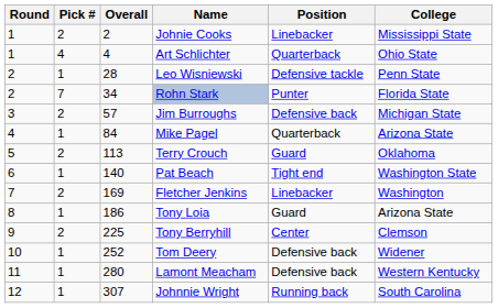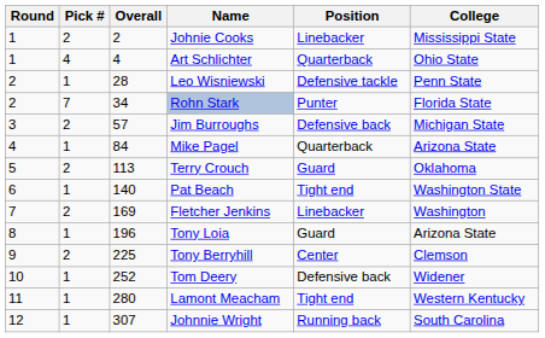 <table class="wikitable sortable sortable" style="width: 100%">
 <tr>
 <th>Round</th>
 <th>Pick #</th>
 <th>Overall</th>
 <th>Name</th>
 <th>Position</th>
 <th>College</th>
 </tr>
 <tr>
 <td>1</td>
 <td>2</td>
 <td>2</td>
 <td><a href='#'>Johnie Cooks</a></td>
 <td><a href='#'>Linebacker</a></td>
 <td><a href='#'>Mississippi State</a></td>
 </tr>
 <tr>
 <td>1</td>
 <td>4</td>
 <td>4</td>
 <td><a href='#'>Art Schlichter</a></td>
 <td><a href='#'>Quarterback</a></td>
 <td><a href='#'>Ohio State</a></td>
 </tr>
 <tr>
 <td>2</td>
 <td>1</td>
 <td>28</td>
 <td><a href='#'>Leo Wisniewski</a></td>
 <td><a href='#'>Defensive tackle</a></td>
 <td><a href='#'>Penn State</a></td>
 </tr>
 <tr>
 <td>2</td>
 <td>7</td>
 <td>34</td>
 <td bgcolor=lightsteelblue><a href='#'>Rohn Stark</a></td>
 <td><a href='#'>Punter</a></td>
 <td><a href='#'>Florida State</a></td>
 </tr>
 <tr>
 <td>3</td>
 <td>2</td>
 <td>57</td>
 <td><a href='#'>Jim Burroughs</a></td>
 <td><a href='#'>Defensive back</a></td>
 <td><a href='#'>Michigan State</a></td>
 </tr>
 <tr>
 <td>4</td>
 <td>1</td>
 <td>84</td>
 <td><a href='#'>Mike Pagel</a></td>
 <td>Quarterback</td>
 <td><a href='#'>Arizona State</a></td>
 </tr>
 <tr>
 <td>5</td>
 <td>2</td>
 <td>113</td>
 <td><a href='#'>Terry Crouch</a></td>
 <td><a href='#'>Guard</a></td>
 <td><a href='#'>Oklahoma</a></td>
 </tr>
 <tr>
 <td>6</td>
 <td>1</td>
 <td>140</td>
 <td><a href='#'>Pat Beach</a></td>
 <td><a href='#'>Tight end</a></td>
 <td><a href='#'>Washington State</a></td>
 </tr>
 <tr>
 <td>7</td>
 <td>2</td>
 <td>169</td>
 <td><a href='#'>Fletcher Jenkins</a></td>
 <td><a href='#'>Linebacker</a></td>
 <td><a href='#'>Washington</a></td>
 </tr>
 <tr>
 <td>8</td>
 <td>1</td>
-<td>186</td>
+<td>196</td>
 <td><a href='#'>Tony Loia</a></td>
 <td>Guard</td>
 <td>Arizona State</td>
 </tr>
 <tr>
 <td>9</td>
 <td>2</td>
 <td>225</td>
 <td><a href='#'>Tony Berryhill</a></td>
 <td><a href='#'>Center</a></td>
 <td><a href='#'>Clemson</a></td>
 </tr>
 <tr>
 <td>10</td>
 <td>1</td>
 <td>252</td>
 <td><a href='#'>Tom Deery</a></td>
 <td>Defensive back</td>
 <td><a href='#'>Widener</a></td>
 </tr>
 <tr>
 <td>11</td>
 <td>1</td>
 <td>280</td>
 <td><a href='#'>Lamont Meacham</a></td>
-<td>Defensive back</td>
+<td><a href='#'>Tight end</a></td>
 <td><a href='#'>Western Kentucky</a></td>
 </tr>
 <tr>
 <td>12</td>
 <td>1</td>
 <td>307</td>
 <td><a href='#'>Johnnie Wright</a></td>
 <td><a href='#'>Running back</a></td>
 <td><a href='#'>South Carolina</a></td>
 </tr>
 </table>
